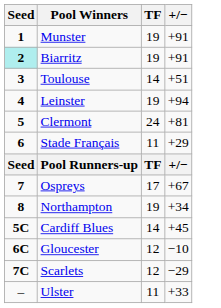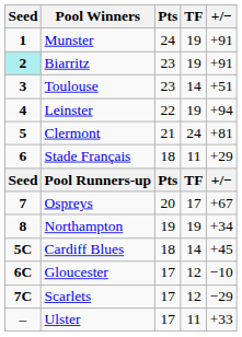 <table class="wikitable" style="text-align: center;">
 <tr>
 <th>Seed</th>
 <th>Pool Winners</th>
+<th>Pts</th>
 <th>TF</th>
 <th>+/−</th>
 </tr>
 <tr>
 <td><strong>1</strong></td>
 <td align=left> <a href='#'>Munster</a></td>
+<td>24</td>
 <td>19</td>
 <td>+91</td>
 </tr>
 <tr>
 <td style="background: paleturquoise;"><strong>2</strong></td>
 <td align=left> <a href='#'>Biarritz</a></td>
+<td>23</td>
 <td>19</td>
 <td>+91</td>
 </tr>
 <tr>
 <td><strong>3</strong></td>
 <td align=left> <a href='#'>Toulouse</a></td>
+<td>23</td>
 <td>14</td>
 <td>+51</td>
 </tr>
 <tr>
 <td><strong>4</strong></td>
 <td align=left> <a href='#'>Leinster</a></td>
+<td>22</td>
 <td>19</td>
 <td>+94</td>
 </tr>
 <tr>
 <td><strong>5</strong></td>
 <td align=left> <a href='#'>Clermont</a></td>
+<td>21</td>
 <td>24</td>
 <td>+81</td>
 </tr>
 <tr>
 <td><strong>6</strong></td>
 <td align=left> <a href='#'>Stade Français</a></td>
+<td>18</td>
 <td>11</td>
 <td>+29</td>
 </tr>
 <tr>
 <th>Seed</th>
 <th>Pool Runners-up</th>
+<th>Pts</th>
 <th>TF</th>
 <th>+/−</th>
 </tr>
 <tr>
 <td><strong>7</strong></td>
 <td align=left> <a href='#'>Ospreys</a></td>
+<td>20</td>
 <td>17</td>
 <td>+67</td>
 </tr>
 <tr>
 <td><strong>8</strong></td>
 <td align=left> <a href='#'>Northampton</a></td>
 <td>19</td>
+<td>19</td>
 <td>+34</td>
 </tr>
 <tr>
 <td><strong>5C</strong></td>
 <td align=left> <a href='#'>Cardiff Blues</a></td>
+<td>18</td>
 <td>14</td>
 <td>+45</td>
 </tr>
 <tr>
 <td><strong>6C</strong></td>
 <td align=left> <a href='#'>Gloucester</a></td>
+<td>17</td>
 <td>12</td>
 <td>−10</td>
 </tr>
 <tr>
 <td><strong>7C</strong></td>
 <td align=left> <a href='#'>Scarlets</a></td>
+<td>17</td>
 <td>12</td>
 <td>−29</td>
 </tr>
 <tr>
 <td>–</td>
 <td align=left> <a href='#'>Ulster</a></td>
+<td>17</td>
 <td>11</td>
 <td>+33</td>
 </tr>
 </table>
